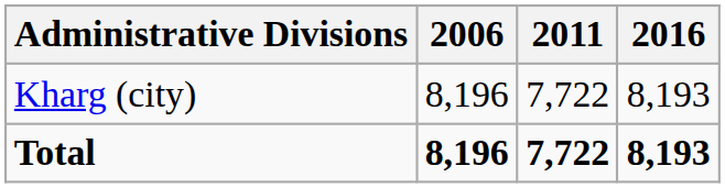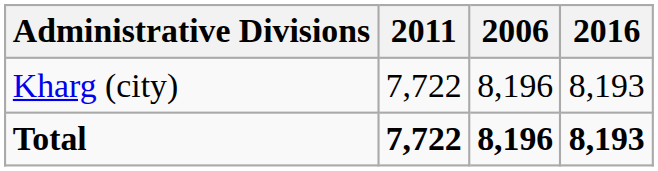 <table class="wikitable">
 <tr>
 <th>Administrative Divisions</th>
+<th>2011</th>
 <th>2006</th>
-<th>2011</th>
 <th>2016</th>
 </tr>
 <tr>
 <td><a href='#'>Kharg</a> (city)</td>
+<td style="text-align: right;">7,722</td>
 <td style="text-align: right;">8,196</td>
-<td style="text-align: right;">7,722</td>
 <td style="text-align: right;">8,193</td>
 </tr>
 <tr>
 <td><strong>Total</strong></td>
+<td style="text-align: right;"><strong>7,722</strong></td>
 <td style="text-align: right;"><strong>8,196</strong></td>
-<td style="text-align: right;"><strong>7,722</strong></td>
 <td style="text-align: right;"><strong>8,193</strong></td>
 </tr>
 </table>
